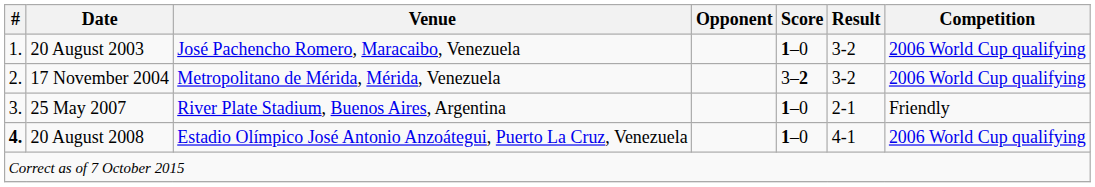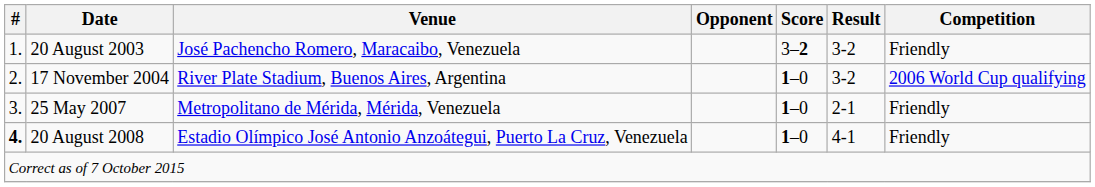 <table class="wikitable" style="font-size:95%;">
 <tr>
 <th>#</th>
 <th>Date</th>
 <th>Venue</th>
 <th>Opponent</th>
 <th>Score</th>
 <th>Result</th>
 <th>Competition</th>
 </tr>
 <tr>
 <td>1.</td>
 <td>20 August 2003</td>
 <td><a href='#'>José Pachencho Romero</a>, <a href='#'>Maracaibo</a>, Venezuela</td>
 <td></td>
-<td><strong>1</strong>–0</td>
+<td>3–<strong>2</strong></td>
 <td>3-2</td>
-<td><a href='#'>2006 World Cup qualifying</a></td>
+<td>Friendly</td>
 </tr>
 <tr>
 <td>2.</td>
 <td>17 November 2004</td>
-<td><a href='#'>Metropolitano de Mérida</a>, <a href='#'>Mérida</a>, Venezuela</td>
+<td><a href='#'>River Plate Stadium</a>, <a href='#'>Buenos Aires</a>, Argentina</td>
 <td></td>
-<td>3–<strong>2</strong></td>
+<td><strong>1</strong>–0</td>
 <td>3-2</td>
 <td><a href='#'>2006 World Cup qualifying</a></td>
 </tr>
 <tr>
 <td>3.</td>
 <td>25 May 2007</td>
-<td><a href='#'>River Plate Stadium</a>, <a href='#'>Buenos Aires</a>, Argentina</td>
+<td><a href='#'>Metropolitano de Mérida</a>, <a href='#'>Mérida</a>, Venezuela</td>
 <td></td>
 <td><strong>1</strong>–0</td>
 <td>2-1</td>
 <td>Friendly</td>
 </tr>
 <tr>
 <td><strong>4.</strong></td>
 <td>20 August 2008</td>
 <td><a href='#'>Estadio Olímpico José Antonio Anzoátegui</a>, <a href='#'>Puerto La Cruz</a>, Venezuela</td>
 <td></td>
 <td><strong>1</strong>–0</td>
 <td>4-1</td>
-<td><a href='#'>2006 World Cup qualifying</a></td>
+<td>Friendly</td>
 </tr>
 <tr>
 <td colspan="15"><small><em>Correct as of 7 October 2015</em></small></td>
 </tr>
 <tr>
 </tr>
 </table>
